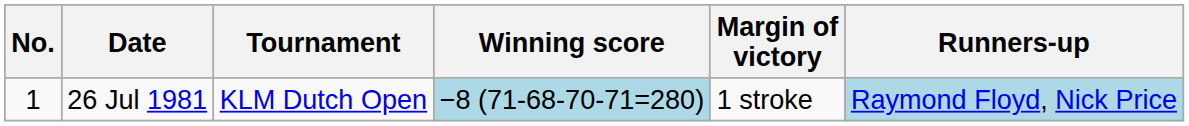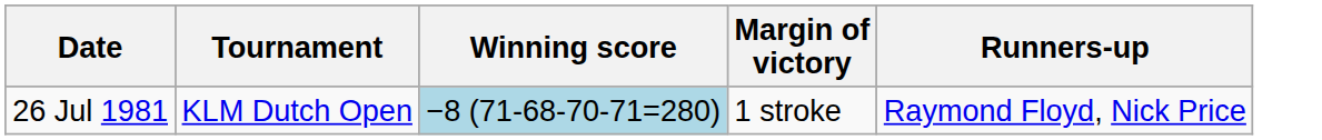 <table class="wikitable" style="font-size:95%;">
 <tr>
-<th>No.</th>
 <th>Date</th>
 <th>Tournament</th>
 <th>Winning score</th>
 <th>Margin of<br>victory</th>
 <th>Runners-up</th>
 </tr>
 <tr>
-<td align=center>1</td>
 <td align=right>26 Jul <a href='#'>1981</a></td>
 <td><a href='#'>KLM Dutch Open</a></td>
 <td style="background: lightblue;">−8 (71-68-70-71=280)</td>
 <td>1 stroke</td>
-<td style="background: lightblue;"> <a href='#'>Raymond Floyd</a>,  <a href='#'>Nick Price</a></td>
+<td> <a href='#'>Raymond Floyd</a>,  <a href='#'>Nick Price</a></td>
 </tr>
 </table>
